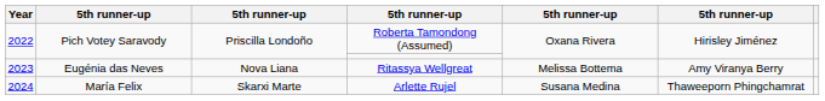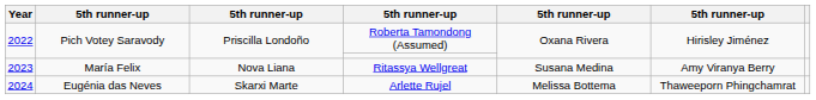 <table class="wikitable sortable" style="font-size:95%;">
 <tr>
 <th>Year</th>
 <th width="200">5th runner-up<br></th>
 <th width="200">5th runner-up<br></th>
 <th width="200">5th runner-up<br></th>
 <th width="200">5th runner-up<br></th>
 <th width="200">5th runner-up<br></th>
 <th class="unsortable"></th>
 </tr>
 <tr style="text-align:center;">
 <td rowspan="2"><a href='#'>2022</a></td>
 <td rowspan="2">Pich Votey Saravody<br></td>
 <td rowspan="2">Priscilla Londoño<br></td>
 <td><a href='#'>Roberta Tamondong</a> (Assumed)<br></td>
 <td rowspan="2">Oxana Rivera<br></td>
 <td rowspan="2">Hirisley Jiménez<br></td>
 <td rowspan="2"></td>
 </tr>
 <tr style="text-align:center;">
 <td></td>
 </tr>
 <tr style="text-align:center;">
 <td><a href='#'>2023</a></td>
-<td>Eugénia das Neves<br></td>
+<td>María Felix<br></td>
 <td>Nova Liana<br></td>
 <td><a href='#'>Ritassya Wellgreat</a><br></td>
-<td>Melissa Bottema<br></td>
+<td>Susana Medina<br></td>
 <td>Amy Viranya Berry<br></td>
 <td></td>
 </tr>
 <tr style="text-align:center;">
 <td><a href='#'>2024</a></td>
-<td>María Felix<br></td>
+<td>Eugénia das Neves<br></td>
 <td>Skarxi Marte<br></td>
 <td><a href='#'>Arlette Rujel</a><br></td>
-<td>Susana Medina<br></td>
+<td>Melissa Bottema<br></td>
 <td>Thaweeporn Phingchamrat<br></td>
 <td></td>
 </tr>
 </table>
